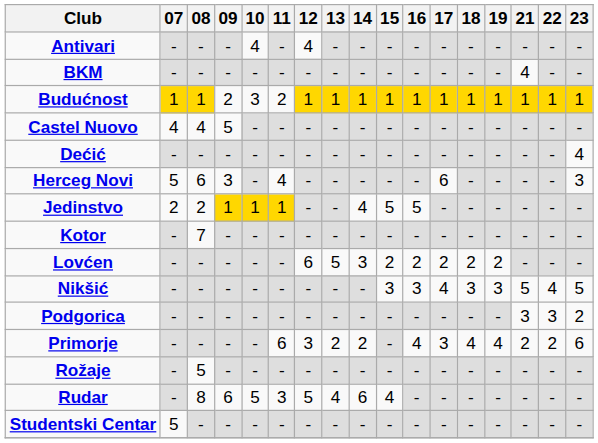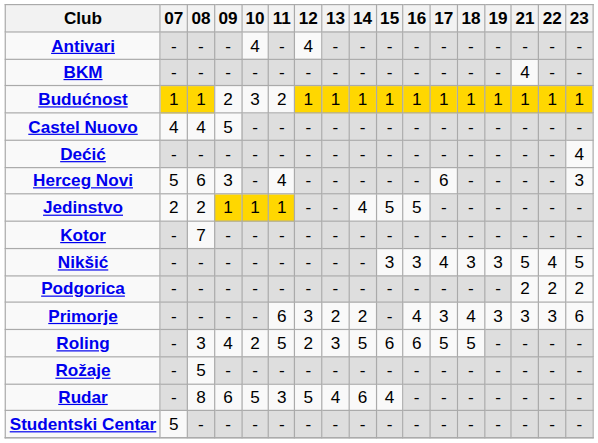 <table class="wikitable sortable" style="text-align:center; font-size:90%; margin-left:1em">
 <tr>
 <th>Club</th>
 <th>07</th>
 <th>08</th>
 <th>09</th>
 <th>10</th>
 <th>11</th>
 <th>12</th>
 <th>13</th>
 <th>14</th>
 <th>15</th>
 <th>16</th>
 <th>17</th>
 <th>18</th>
 <th>19</th>
 <th>21</th>
 <th>22</th>
 <th>23</th>
 </tr>
 <tr>
 <td><strong> <a href='#'>Antivari</a> </strong></td>
 <td style="background:#dedede;">-</td>
 <td style="background:#dedede;">-</td>
 <td style="background:#dedede;">-</td>
 <td>4</td>
 <td style="background:#dedede;">-</td>
 <td>4</td>
 <td style="background:#dedede;">-</td>
 <td style="background:#dedede;">-</td>
 <td style="background:#dedede;">-</td>
 <td style="background:#dedede;">-</td>
 <td style="background:#dedede;">-</td>
 <td style="background:#dedede;">-</td>
 <td style="background:#dedede;">-</td>
 <td style="background:#dedede;">-</td>
 <td style="background:#dedede;">-</td>
 <td style="background:#dedede;">-</td>
 </tr>
 <tr>
 <td><strong> <a href='#'>BKM</a> </strong></td>
 <td style="background:#dedede;">-</td>
 <td style="background:#dedede;">-</td>
 <td style="background:#dedede;">-</td>
 <td style="background:#dedede;">-</td>
 <td style="background:#dedede;">-</td>
 <td style="background:#dedede;">-</td>
 <td style="background:#dedede;">-</td>
 <td style="background:#dedede;">-</td>
 <td style="background:#dedede;">-</td>
 <td style="background:#dedede;">-</td>
 <td style="background:#dedede;">-</td>
 <td style="background:#dedede;">-</td>
 <td style="background:#dedede;">-</td>
 <td>4</td>
 <td style="background:#dedede;">-</td>
 <td style="background:#dedede;">-</td>
 </tr>
 <tr>
 <td><strong> <a href='#'>Budućnost</a> </strong></td>
 <td style="background:gold">1</td>
 <td style="background:gold">1</td>
 <td>2</td>
 <td>3</td>
 <td>2</td>
 <td style="background:gold">1</td>
 <td style="background:gold">1</td>
 <td style="background:gold">1</td>
 <td style="background:gold">1</td>
 <td style="background:gold">1</td>
 <td style="background:gold">1</td>
 <td style="background:gold">1</td>
 <td style="background:gold">1</td>
 <td style="background:gold">1</td>
 <td style="background:gold">1</td>
 <td style="background:gold">1</td>
 </tr>
 <tr>
 <td><strong> <a href='#'>Castel Nuovo</a> </strong></td>
 <td>4</td>
 <td>4</td>
 <td>5</td>
 <td style="background:#dedede;">-</td>
 <td style="background:#dedede;">-</td>
 <td style="background:#dedede;">-</td>
 <td style="background:#dedede;">-</td>
 <td style="background:#dedede;">-</td>
 <td style="background:#dedede;">-</td>
 <td style="background:#dedede;">-</td>
 <td style="background:#dedede;">-</td>
 <td style="background:#dedede;">-</td>
 <td style="background:#dedede;">-</td>
 <td style="background:#dedede;">-</td>
 <td style="background:#dedede;">-</td>
 <td style="background:#dedede;">-</td>
 </tr>
 <tr>
 <td><strong> <a href='#'>Dećić</a> </strong></td>
 <td style="background:#dedede;">-</td>
 <td style="background:#dedede;">-</td>
 <td style="background:#dedede;">-</td>
 <td style="background:#dedede;">-</td>
 <td style="background:#dedede;">-</td>
 <td style="background:#dedede;">-</td>
 <td style="background:#dedede;">-</td>
 <td style="background:#dedede;">-</td>
 <td style="background:#dedede;">-</td>
 <td style="background:#dedede;">-</td>
 <td style="background:#dedede;">-</td>
 <td style="background:#dedede;">-</td>
 <td style="background:#dedede;">-</td>
 <td style="background:#dedede;">-</td>
 <td style="background:#dedede;">-</td>
 <td>4</td>
 </tr>
 <tr>
 <td><strong> <a href='#'>Herceg Novi</a> </strong></td>
 <td>5</td>
 <td>6</td>
 <td>3</td>
 <td style="background:#dedede;">-</td>
 <td>4</td>
 <td style="background:#dedede;">-</td>
 <td style="background:#dedede;">-</td>
 <td style="background:#dedede;">-</td>
 <td style="background:#dedede;">-</td>
 <td style="background:#dedede;">-</td>
 <td>6</td>
 <td style="background:#dedede;">-</td>
 <td style="background:#dedede;">-</td>
 <td style="background:#dedede;">-</td>
 <td style="background:#dedede;">-</td>
 <td>3</td>
 </tr>
 <tr>
 <td><strong> <a href='#'>Jedinstvo</a> </strong></td>
 <td>2</td>
 <td>2</td>
 <td style="background:gold">1</td>
 <td style="background:gold">1</td>
 <td style="background:gold">1</td>
 <td style="background:#dedede;">-</td>
 <td style="background:#dedede;">-</td>
 <td>4</td>
 <td>5</td>
 <td>5</td>
 <td style="background:#dedede;">-</td>
 <td style="background:#dedede;">-</td>
 <td style="background:#dedede;">-</td>
 <td style="background:#dedede;">-</td>
 <td style="background:#dedede;">-</td>
 <td style="background:#dedede;">-</td>
 </tr>
 <tr>
 <td><strong> <a href='#'>Kotor</a> </strong></td>
 <td style="background:#dedede;">-</td>
 <td>7</td>
 <td style="background:#dedede;">-</td>
 <td style="background:#dedede;">-</td>
 <td style="background:#dedede;">-</td>
 <td style="background:#dedede;">-</td>
 <td style="background:#dedede;">-</td>
 <td style="background:#dedede;">-</td>
 <td style="background:#dedede;">-</td>
 <td style="background:#dedede;">-</td>
 <td style="background:#dedede;">-</td>
 <td style="background:#dedede;">-</td>
 <td style="background:#dedede;">-</td>
 <td style="background:#dedede;">-</td>
 <td style="background:#dedede;">-</td>
 <td style="background:#dedede;">-</td>
 </tr>
 <tr>
-<td><strong> <a href='#'>Lovćen</a> </strong></td>
-<td style="background:#dedede;">-</td>
-<td style="background:#dedede;">-</td>
-<td style="background:#dedede;">-</td>
-<td style="background:#dedede;">-</td>
-<td style="background:#dedede;">-</td>
-<td>6</td>
-<td>5</td>
-<td>3</td>
-<td>2</td>
-<td>2</td>
-<td>2</td>
-<td>2</td>
-<td>2</td>
-<td style="background:#dedede;">-</td>
-<td style="background:#dedede;">-</td>
-<td style="background:#dedede;">-</td>
-</tr>
-<tr>
 <td><strong> <a href='#'>Nikšić</a> </strong></td>
 <td style="background:#dedede;">-</td>
 <td style="background:#dedede;">-</td>
 <td style="background:#dedede;">-</td>
 <td style="background:#dedede;">-</td>
 <td style="background:#dedede;">-</td>
 <td style="background:#dedede;">-</td>
 <td style="background:#dedede;">-</td>
 <td style="background:#dedede;">-</td>
 <td>3</td>
 <td>3</td>
 <td>4</td>
 <td>3</td>
 <td>3</td>
 <td>5</td>
 <td>4</td>
 <td>5</td>
 </tr>
 <tr>
 <td><strong> <a href='#'>Podgorica</a> </strong></td>
 <td style="background:#dedede;">-</td>
 <td style="background:#dedede;">-</td>
 <td style="background:#dedede;">-</td>
 <td style="background:#dedede;">-</td>
 <td style="background:#dedede;">-</td>
 <td style="background:#dedede;">-</td>
 <td style="background:#dedede;">-</td>
 <td style="background:#dedede;">-</td>
 <td style="background:#dedede;">-</td>
 <td style="background:#dedede;">-</td>
 <td style="background:#dedede;">-</td>
 <td style="background:#dedede;">-</td>
 <td style="background:#dedede;">-</td>
-<td>3</td>
-<td>3</td>
+<td>2</td>
+<td>2</td>
 <td>2</td>
 </tr>
 <tr>
 <td><strong> <a href='#'>Primorje</a> </strong></td>
 <td style="background:#dedede;">-</td>
 <td style="background:#dedede;">-</td>
 <td style="background:#dedede;">-</td>
 <td style="background:#dedede;">-</td>
 <td>6</td>
 <td>3</td>
 <td>2</td>
 <td>2</td>
 <td style="background:#dedede;">-</td>
 <td>4</td>
 <td>3</td>
 <td>4</td>
+<td>3</td>
+<td>3</td>
+<td>3</td>
+<td>6</td>
+</tr>
+<tr>
+<td><strong> <a href='#'>Roling</a> </strong></td>
+<td style="background:#dedede;">-</td>
+<td>3</td>
 <td>4</td>
 <td>2</td>
+<td>5</td>
 <td>2</td>
+<td>3</td>
+<td>5</td>
 <td>6</td>
+<td>6</td>
+<td>5</td>
+<td>5</td>
+<td style="background:#dedede;">-</td>
+<td style="background:#dedede;">-</td>
+<td style="background:#dedede;">-</td>
+<td style="background:#dedede;">-</td>
 </tr>
 <tr>
 <td><strong> <a href='#'>Rožaje</a> </strong></td>
 <td style="background:#dedede;">-</td>
 <td>5</td>
 <td style="background:#dedede;">-</td>
 <td style="background:#dedede;">-</td>
 <td style="background:#dedede;">-</td>
 <td style="background:#dedede;">-</td>
 <td style="background:#dedede;">-</td>
 <td style="background:#dedede;">-</td>
 <td style="background:#dedede;">-</td>
 <td style="background:#dedede;">-</td>
 <td style="background:#dedede;">-</td>
 <td style="background:#dedede;">-</td>
 <td style="background:#dedede;">-</td>
 <td style="background:#dedede;">-</td>
 <td style="background:#dedede;">-</td>
 <td style="background:#dedede;">-</td>
 </tr>
 <tr>
 <td><strong> <a href='#'>Rudar</a> </strong></td>
 <td style="background:#dedede;">-</td>
 <td>8</td>
 <td>6</td>
 <td>5</td>
 <td>3</td>
 <td>5</td>
 <td>4</td>
 <td>6</td>
 <td>4</td>
 <td style="background:#dedede;">-</td>
 <td style="background:#dedede;">-</td>
 <td style="background:#dedede;">-</td>
 <td style="background:#dedede;">-</td>
 <td style="background:#dedede;">-</td>
 <td style="background:#dedede;">-</td>
 <td style="background:#dedede;">-</td>
 </tr>
 <tr>
 <td><strong> <a href='#'>Studentski Centar</a> </strong></td>
 <td>5</td>
 <td style="background:#dedede;">-</td>
 <td style="background:#dedede;">-</td>
 <td style="background:#dedede;">-</td>
 <td style="background:#dedede;">-</td>
 <td style="background:#dedede;">-</td>
 <td style="background:#dedede;">-</td>
 <td style="background:#dedede;">-</td>
 <td style="background:#dedede;">-</td>
 <td style="background:#dedede;">-</td>
 <td style="background:#dedede;">-</td>
 <td style="background:#dedede;">-</td>
 <td style="background:#dedede;">-</td>
 <td style="background:#dedede;">-</td>
 <td style="background:#dedede;">-</td>
 <td style="background:#dedede;">-</td>
 </tr>
 <tr class="sortbottom">
 </tr>
 </table>
